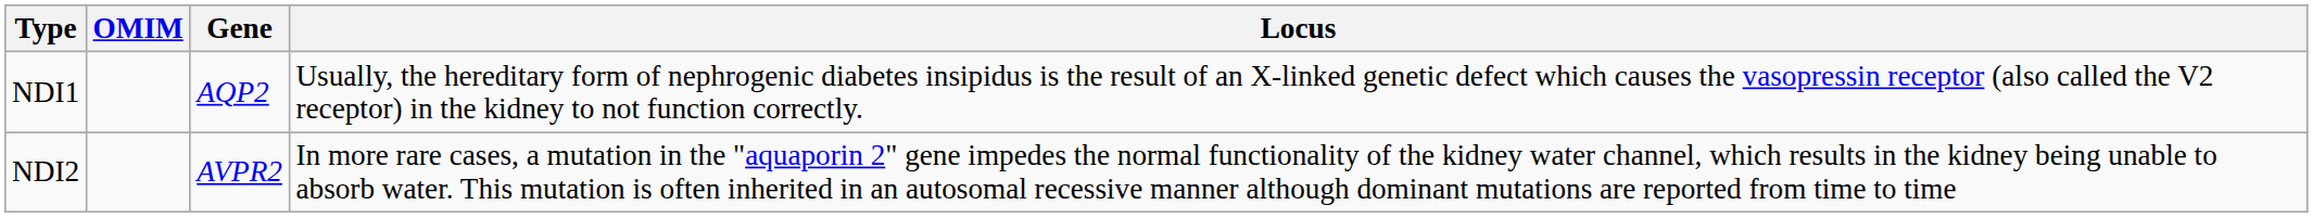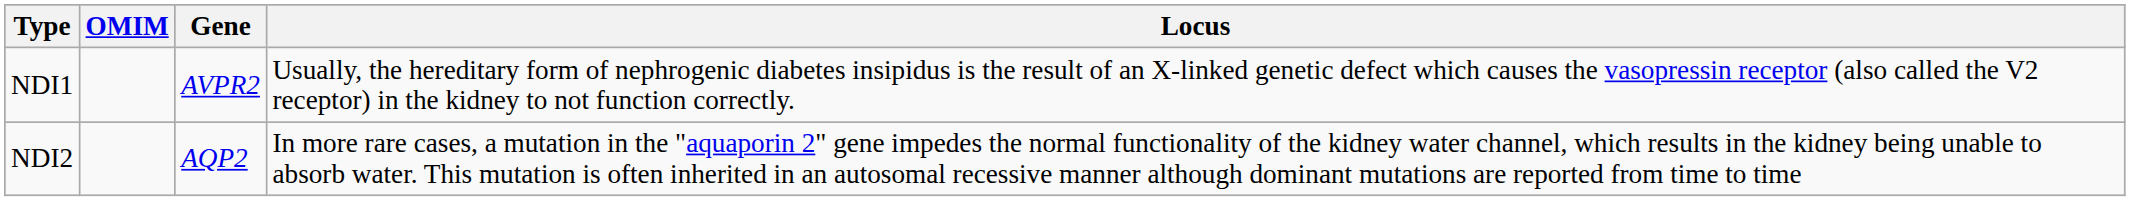 <table class="wikitable">
 <tr>
 <th>Type</th>
 <th><a href='#'>OMIM</a></th>
 <th>Gene</th>
 <th>Locus</th>
 </tr>
 <tr>
 <td>NDI1</td>
 <td></td>
-<td><em><a href='#'>AQP2</a></em></td>
+<td><em><a href='#'>AVPR2</a></em></td>
 <td>Usually, the hereditary form of nephrogenic diabetes insipidus is the result of an X-linked genetic defect which causes the <a href='#'>vasopressin receptor</a> (also called the V2 receptor) in the kidney to not function correctly.</td>
 </tr>
 <tr>
 <td>NDI2</td>
 <td></td>
-<td><em><a href='#'>AVPR2</a></em></td>
+<td><em><a href='#'>AQP2</a></em></td>
 <td>In more rare cases, a mutation in the "<a href='#'>aquaporin 2</a>" gene impedes the normal functionality of the kidney water channel, which results in the kidney being unable to absorb water. This mutation is often inherited in an autosomal recessive manner although dominant mutations are reported from time to time </td>
 </tr>
 </table>
